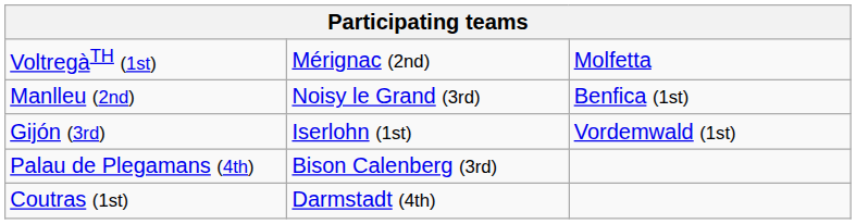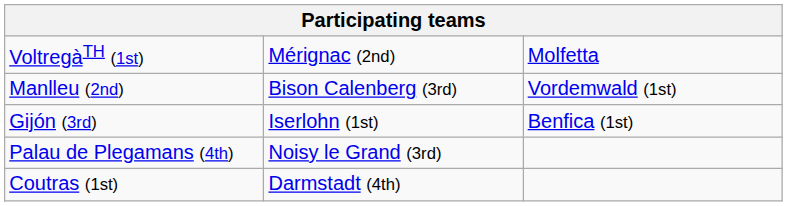 <table class="wikitable" style="white-space: nowrap;">
 <tr>
 <th colspan=4>Participating teams</th>
 </tr>
 <tr>
 <td width=200> <a href='#'>Voltregà</a><sup><a href='#'>TH</a></sup> <small>(<a href='#'>1st</a>)</small></td>
 <td width=200> <a href='#'>Mérignac</a> <small>(2nd)</small></td>
 <td width=200> <a href='#'>Molfetta</a></td>
 </tr>
 <tr>
 <td> <a href='#'>Manlleu</a> <small>(<a href='#'>2nd</a>)</small></td>
-<td> <a href='#'>Noisy le Grand</a> <small>(3rd)</small></td>
-<td> <a href='#'>Benfica</a> <small>(1st)</small></td>
+<td> <a href='#'>Bison Calenberg</a> <small>(3rd)</small></td>
+<td> <a href='#'>Vordemwald</a> <small>(1st)</small></td>
 </tr>
 <tr>
 <td> <a href='#'>Gijón</a> <small>(<a href='#'>3rd</a>)</small></td>
 <td> <a href='#'>Iserlohn</a> <small>(1st)</small></td>
-<td> <a href='#'>Vordemwald</a> <small>(1st)</small></td>
+<td> <a href='#'>Benfica</a> <small>(1st)</small></td>
 </tr>
 <tr>
 <td> <a href='#'>Palau de Plegamans</a> <small>(<a href='#'>4th</a>)</small></td>
-<td> <a href='#'>Bison Calenberg</a> <small>(3rd)</small></td>
+<td> <a href='#'>Noisy le Grand</a> <small>(3rd)</small></td>
 <td></td>
 </tr>
 <tr>
 <td width=150> <a href='#'>Coutras</a> <small>(1st)</small></td>
 <td> <a href='#'>Darmstadt</a> <small>(4th)</small></td>
 <td></td>
 </tr>
 </table>
